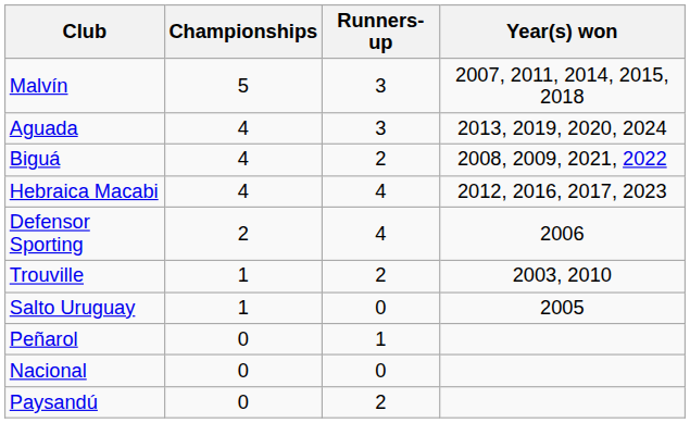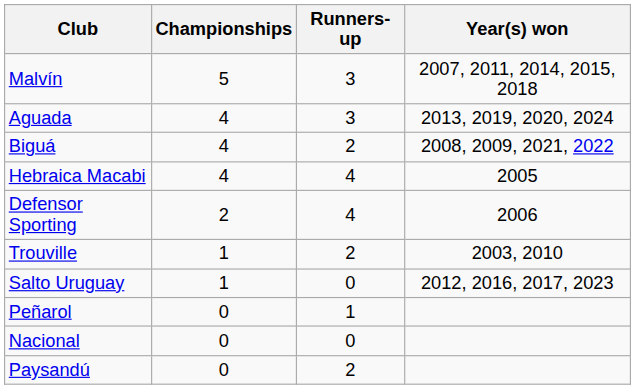 <table class="wikitable sortable"  style="text-align:left" width="550px">
 <tr>
 <th>Club</th>
 <th>Championships</th>
 <th>Runners-up</th>
 <th>Year(s) won</th>
 </tr>
 <tr align=left>
 <td><a href='#'>Malvín</a></td>
 <td align=center>5</td>
 <td align=center>3</td>
 <td align=center>2007, 2011, 2014, 2015, 2018</td>
 </tr>
 <tr align=left>
 <td><a href='#'>Aguada</a></td>
 <td align=center>4</td>
 <td align=center>3</td>
 <td align=center>2013, 2019, 2020, 2024</td>
 </tr>
 <tr align="left">
 <td><a href='#'>Biguá</a></td>
 <td align="center">4</td>
 <td align="center">2</td>
 <td align="center">2008, 2009, 2021, <a href='#'>2022</a></td>
 </tr>
 <tr align=left>
 <td><a href='#'>Hebraica Macabi</a></td>
 <td align=center>4</td>
 <td align=center>4</td>
-<td align=center>2012, 2016, 2017, 2023</td>
+<td align=center>2005</td>
 </tr>
 <tr align=left>
 <td><a href='#'>Defensor Sporting</a></td>
 <td align=center>2</td>
 <td align=center>4</td>
 <td align=center>2006</td>
 </tr>
 <tr align=left>
 <td><a href='#'>Trouville</a></td>
 <td align=center>1</td>
 <td align=center>2</td>
 <td align=center>2003, 2010</td>
 </tr>
 <tr align=left>
 <td><a href='#'>Salto Uruguay</a></td>
 <td align=center>1</td>
 <td align=center>0</td>
-<td align=center>2005</td>
+<td align=center>2012, 2016, 2017, 2023</td>
 </tr>
 <tr>
 <td><a href='#'>Peñarol</a></td>
 <td align=center>0</td>
 <td align=center>1</td>
 <td></td>
 </tr>
 <tr align=left>
 <td><a href='#'>Nacional</a></td>
 <td align=center>0</td>
 <td align=center>0</td>
 <td></td>
 </tr>
 <tr align=left>
 <td><a href='#'>Paysandú</a></td>
 <td align=center>0</td>
 <td align=center>2</td>
 <td align=center></td>
 </tr>
 </table>
